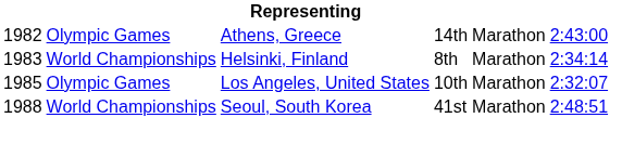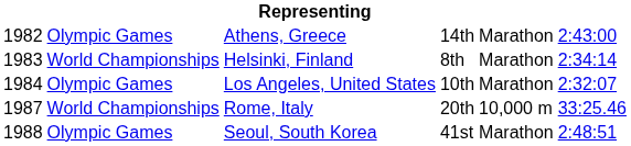 <table>
 <tr>
 <th colspan="6">Representing </th>
 </tr>
 <tr>
 <td>1982</td>
 <td><a href='#'>Olympic Games</a></td>
 <td><a href='#'>Athens, Greece</a></td>
 <td>14th</td>
 <td>Marathon</td>
 <td><a href='#'>2:43:00</a></td>
 </tr>
 <tr>
 <td>1983</td>
 <td><a href='#'>World Championships</a></td>
 <td><a href='#'>Helsinki, Finland</a></td>
 <td>8th</td>
 <td>Marathon</td>
 <td><a href='#'>2:34:14</a></td>
 </tr>
 <tr>
-<td>1985</td>
+<td>1984</td>
 <td><a href='#'>Olympic Games</a></td>
 <td><a href='#'>Los Angeles, United States</a></td>
 <td>10th</td>
 <td>Marathon</td>
 <td><a href='#'>2:32:07</a></td>
 </tr>
 <tr>
+<td>1987</td>
+<td><a href='#'>World Championships</a></td>
+<td><a href='#'>Rome, Italy</a></td>
+<td>20th</td>
+<td>10,000 m</td>
+<td><a href='#'>33:25.46</a></td>
+</tr>
+<tr>
 <td>1988</td>
-<td><a href='#'>World Championships</a></td>
+<td><a href='#'>Olympic Games</a></td>
 <td><a href='#'>Seoul, South Korea</a></td>
 <td>41st</td>
 <td>Marathon</td>
 <td><a href='#'>2:48:51</a></td>
 </tr>
 </table>
